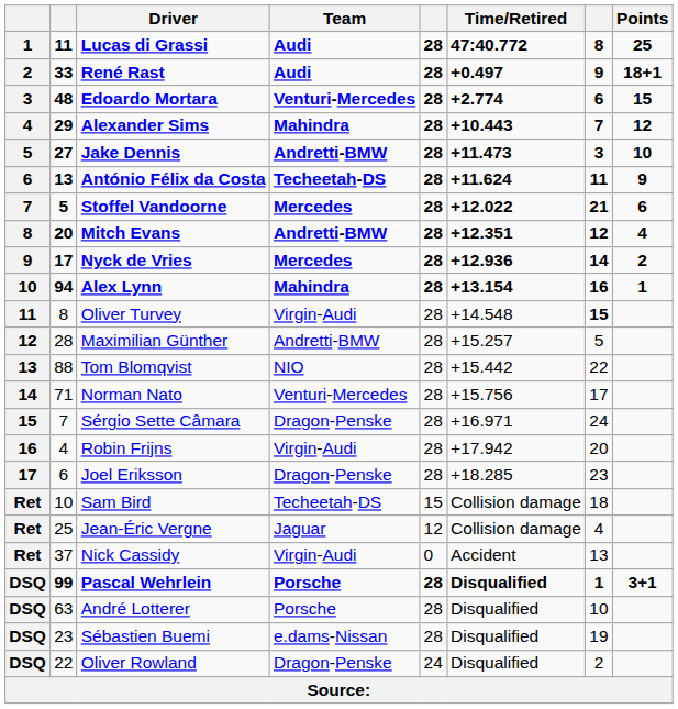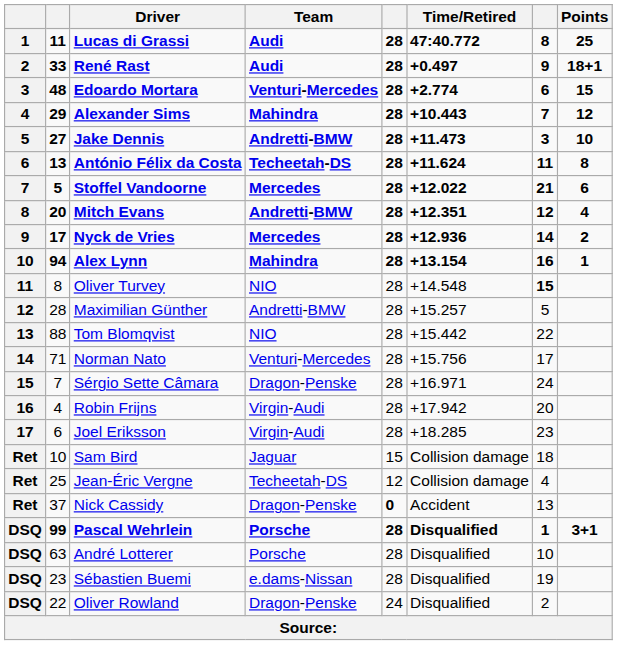 <table class="wikitable sortable" style="font-size: 85%">
 <tr>
 <th scope="col"></th>
 <th scope="col"></th>
 <th scope="col">Driver</th>
 <th scope="col">Team</th>
 <th scope="col"></th>
 <th scope="col" class="unsortable">Time/Retired</th>
 <th scope="col"></th>
 <th scope="col">Points</th>
 </tr>
 <tr>
 <th scope="row">1</th>
 <td align="center"><strong>11</strong></td>
 <td data-sort-value="DIG"> <strong><a href='#'>Lucas di Grassi</a></strong></td>
 <td><strong><a href='#'>Audi</a></strong></td>
 <td><strong>28</strong></td>
 <td><strong>47:40.772</strong></td>
 <td align="center"><strong>8</strong></td>
 <td align="center"><strong>25</strong></td>
 </tr>
 <tr>
 <th scope="row">2</th>
 <td align="center"><strong>33</strong></td>
 <td data-sort-value="RAS"> <strong><a href='#'>René Rast</a></strong></td>
 <td><strong><a href='#'>Audi</a></strong></td>
 <td><strong>28</strong></td>
 <td><strong>+0.497</strong></td>
 <td align="center"><strong>9</strong></td>
 <td align="center"><strong>18+1</strong></td>
 </tr>
 <tr>
 <th scope="row">3</th>
 <td align="center"><strong>48</strong></td>
 <td data-sort-value="MOR"> <strong><a href='#'>Edoardo Mortara</a></strong></td>
 <td><strong><a href='#'>Venturi</a>-<a href='#'>Mercedes</a></strong></td>
 <td><strong>28</strong></td>
 <td><strong>+2.774</strong></td>
 <td align="center"><strong>6</strong></td>
 <td align="center"><strong>15</strong></td>
 </tr>
 <tr>
 <th scope="row">4</th>
 <td align="center"><strong>29</strong></td>
 <td data-sort-value="SIM"> <strong><a href='#'>Alexander Sims</a></strong></td>
 <td><strong><a href='#'>Mahindra</a></strong></td>
 <td><strong>28</strong></td>
 <td><strong>+10.443</strong></td>
 <td align="center"><strong>7</strong></td>
 <td align="center"><strong>12</strong></td>
 </tr>
 <tr>
 <th scope="row">5</th>
 <td align="center"><strong>27</strong></td>
 <td data-sort-value="DEN"> <strong><a href='#'>Jake Dennis</a></strong></td>
 <td><strong><a href='#'>Andretti</a>-<a href='#'>BMW</a></strong></td>
 <td><strong>28</strong></td>
 <td><strong>+11.473</strong></td>
 <td align="center"><strong>3</strong></td>
 <td align="center"><strong>10</strong></td>
 </tr>
 <tr>
 <th scope="row">6</th>
 <td align="center"><strong>13</strong></td>
 <td data-sort-value="DAC"> <strong><a href='#'>António Félix da Costa</a></strong></td>
 <td><strong><a href='#'>Techeetah</a>-<a href='#'>DS</a></strong></td>
 <td><strong>28</strong></td>
 <td><strong>+11.624</strong></td>
 <td align="center"><strong>11</strong></td>
-<td align="center"><strong>9</strong></td>
+<td align="center"><strong>8</strong></td>
 </tr>
 <tr>
 <th scope="row">7</th>
 <td align="center"><strong>5</strong></td>
 <td data-sort-value="VAN"> <strong><a href='#'>Stoffel Vandoorne</a></strong></td>
 <td><strong><a href='#'>Mercedes</a></strong></td>
 <td><strong>28</strong></td>
 <td><strong>+12.022</strong></td>
 <td align="center"><strong>21</strong></td>
 <td align="center"><strong>6</strong></td>
 </tr>
 <tr>
 <th scope="row">8</th>
 <td align="center"><strong>20</strong></td>
 <td data-sort-value="EVA"> <strong><a href='#'>Mitch Evans</a></strong></td>
 <td><strong><a href='#'>Andretti</a>-<a href='#'>BMW</a></strong></td>
 <td><strong>28</strong></td>
 <td><strong>+12.351</strong></td>
 <td align="center"><strong>12</strong></td>
 <td align="center"><strong>4</strong></td>
 </tr>
 <tr>
 <th scope="row">9</th>
 <td align="center"><strong>17</strong></td>
 <td data-sort-value="DEV"> <strong><a href='#'>Nyck de Vries</a></strong></td>
 <td><strong><a href='#'>Mercedes</a></strong></td>
 <td><strong>28</strong></td>
 <td><strong>+12.936</strong></td>
 <td align="center"><strong>14</strong></td>
 <td align="center"><strong>2</strong></td>
 </tr>
 <tr>
 <th scope="row">10</th>
 <td align="center"><strong>94</strong></td>
 <td data-sort-value="LYN"> <strong><a href='#'>Alex Lynn</a></strong></td>
 <td><strong><a href='#'>Mahindra</a></strong></td>
 <td><strong>28</strong></td>
 <td><strong>+13.154</strong></td>
 <td align="center"><strong>16</strong></td>
 <td align="center"><strong>1</strong></td>
 </tr>
 <tr>
 <th scope="row">11</th>
 <td align="center">8</td>
 <td data-sort-value="TUR"> <a href='#'>Oliver Turvey</a></td>
-<td><a href='#'>Virgin</a>-<a href='#'>Audi</a></td>
+<td><a href='#'>NIO</a></td>
 <td>28</td>
 <td>+14.548</td>
 <td align="center"><strong>15</strong></td>
 <td align="center"></td>
 </tr>
 <tr>
 <th scope="row">12</th>
 <td align="center">28</td>
 <td data-sort-value="GUE"> <a href='#'>Maximilian Günther</a></td>
 <td><a href='#'>Andretti</a>-<a href='#'>BMW</a></td>
 <td>28</td>
 <td>+15.257</td>
 <td align="center">5</td>
 <td align="center"></td>
 </tr>
 <tr>
 <th scope="row">13</th>
 <td align="center">88</td>
 <td data-sort-value="BLO"> <a href='#'>Tom Blomqvist</a></td>
 <td><a href='#'>NIO</a></td>
 <td>28</td>
 <td>+15.442</td>
 <td align="center">22</td>
 <td align="center"></td>
 </tr>
 <tr>
 <th scope="row">14</th>
 <td align="center">71</td>
 <td data-sort-value="NAT"> <a href='#'>Norman Nato</a></td>
 <td><a href='#'>Venturi</a>-<a href='#'>Mercedes</a></td>
 <td>28</td>
 <td>+15.756</td>
 <td align="center">17</td>
 <td align="center"></td>
 </tr>
 <tr>
 <th scope="row">15</th>
 <td align="center">7</td>
 <td data-sort-value="SET"> <a href='#'>Sérgio Sette Câmara</a></td>
 <td><a href='#'>Dragon</a>-<a href='#'>Penske</a></td>
 <td>28</td>
 <td>+16.971</td>
 <td align="center">24</td>
 <td align="center"></td>
 </tr>
 <tr>
 <th scope="row">16</th>
 <td align="center">4</td>
 <td data-sort-value="FRI"> <a href='#'>Robin Frijns</a></td>
 <td><a href='#'>Virgin</a>-<a href='#'>Audi</a></td>
 <td>28</td>
 <td>+17.942</td>
 <td align="center">20</td>
 <td align="center"></td>
 </tr>
 <tr>
 <th scope="row">17</th>
 <td align="center">6</td>
 <td data-sort-value="ERI"> <a href='#'>Joel Eriksson</a></td>
-<td><a href='#'>Dragon</a>-<a href='#'>Penske</a></td>
+<td><a href='#'>Virgin</a>-<a href='#'>Audi</a></td>
 <td>28</td>
 <td>+18.285</td>
 <td align="center">23</td>
 <td align="center"></td>
 </tr>
 <tr>
 <th scope="row">Ret</th>
 <td align="center">10</td>
 <td data-sort-value="BIR"> <a href='#'>Sam Bird</a></td>
-<td><a href='#'>Techeetah</a>-<a href='#'>DS</a></td>
+<td><a href='#'>Jaguar</a></td>
 <td>15</td>
 <td>Collision damage</td>
 <td align="center">18</td>
 <td align="center"></td>
 </tr>
 <tr>
 <th scope="row">Ret</th>
 <td align="center">25</td>
 <td data-sort-value="JEV"> <a href='#'>Jean-Éric Vergne</a></td>
-<td><a href='#'>Jaguar</a></td>
+<td><a href='#'>Techeetah</a>-<a href='#'>DS</a></td>
 <td>12</td>
 <td>Collision damage</td>
 <td align="center">4</td>
 <td align="center"></td>
 </tr>
 <tr>
 <th scope="row">Ret</th>
 <td align="center">37</td>
 <td data-sort-value="CAS"> <a href='#'>Nick Cassidy</a></td>
-<td><a href='#'>Virgin</a>-<a href='#'>Audi</a></td>
-<td>0</td>
+<td><a href='#'>Dragon</a>-<a href='#'>Penske</a></td>
+<td><strong>0</strong></td>
 <td>Accident</td>
 <td align="center">13</td>
 <td align="center"></td>
 </tr>
 <tr>
 <th scope="row">DSQ</th>
 <td align="center"><strong>99</strong></td>
 <td data-sort-value="WEH"> <strong><a href='#'>Pascal Wehrlein</a></strong></td>
 <td><strong><a href='#'>Porsche</a></strong></td>
 <td><strong>28</strong></td>
 <td><strong>Disqualified</strong></td>
 <td align="center"><strong>1</strong></td>
 <td align="center"><strong>3+1</strong></td>
 </tr>
 <tr>
 <th scope="row">DSQ</th>
 <td align="center">63</td>
 <td data-sort-value="LOT"> <a href='#'>André Lotterer</a></td>
 <td><a href='#'>Porsche</a></td>
 <td>28</td>
 <td>Disqualified</td>
 <td align="center">10</td>
 <td align="center"></td>
 </tr>
 <tr>
 <th scope="row">DSQ</th>
 <td align="center">23</td>
 <td data-sort-value="BUE"> <a href='#'>Sébastien Buemi</a></td>
 <td><a href='#'>e.dams</a>-<a href='#'>Nissan</a></td>
 <td>28</td>
 <td>Disqualified</td>
 <td align="center">19</td>
 <td align="center"></td>
 </tr>
 <tr>
 <th scope="row">DSQ</th>
 <td align="center">22</td>
 <td data-sort-value="ROW"> <a href='#'>Oliver Rowland</a></td>
 <td><a href='#'>Dragon</a>-<a href='#'>Penske</a></td>
 <td>24</td>
 <td>Disqualified</td>
 <td align="center">2</td>
 <td align="center"></td>
 </tr>
 <tr>
 <th colspan="8">Source:</th>
 </tr>
 </table>
